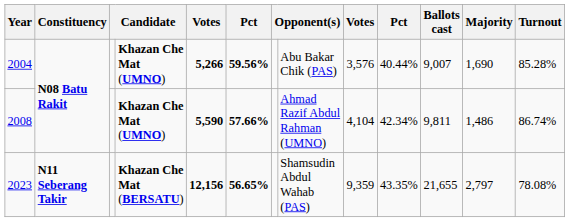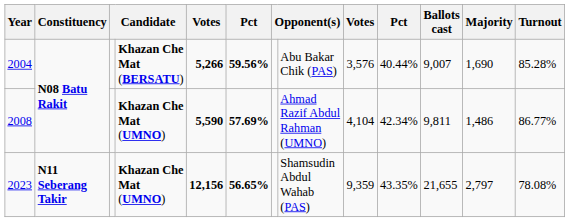 <table class="wikitable" style="margin:0.5em ; font-size:95%">
 <tr>
 <th>Year</th>
 <th>Constituency</th>
 <th colspan=2>Candidate</th>
 <th>Votes</th>
 <th>Pct</th>
 <th colspan=2>Opponent(s)</th>
 <th>Votes</th>
 <th>Pct</th>
 <th>Ballots cast</th>
 <th>Majority</th>
 <th>Turnout</th>
 </tr>
 <tr>
 <td><a href='#'>2004</a></td>
 <td rowspan=2><strong>N08 <a href='#'>Batu Rakit</a></strong></td>
 <td></td>
-<td><strong>Khazan Che Mat</strong> (<a href='#'><strong>UMNO</strong></a>)</td>
+<td><strong>Khazan Che Mat</strong> (<a href='#'><strong>BERSATU</strong></a>)</td>
 <td align=right><strong>5,266</strong></td>
 <td><strong>59.56%</strong></td>
 <td></td>
 <td>Abu Bakar Chik (<a href='#'>PAS</a>)</td>
 <td align=right>3,576</td>
 <td>40.44%</td>
 <td>9,007</td>
 <td>1,690</td>
 <td>85.28%</td>
 </tr>
 <tr>
 <td><a href='#'>2008</a></td>
 <td></td>
 <td><strong>Khazan Che Mat</strong> (<a href='#'><strong>UMNO</strong></a>)</td>
 <td align=right><strong>5,590</strong></td>
-<td><strong>57.66%</strong></td>
+<td><strong>57.69%</strong></td>
 <td></td>
 <td><a href='#'>Ahmad Razif Abdul Rahman</a> (<a href='#'>UMNO</a>)</td>
 <td align=right>4,104</td>
 <td>42.34%</td>
 <td>9,811</td>
 <td>1,486</td>
-<td>86.74%</td>
+<td>86.77%</td>
 </tr>
 <tr>
 <td><a href='#'>2023</a></td>
 <td><strong>N11 <a href='#'>Seberang Takir</a></strong></td>
 <td bgcolor=></td>
-<td><strong>Khazan Che Mat</strong> (<a href='#'><strong>BERSATU</strong></a>)</td>
+<td><strong>Khazan Che Mat</strong> (<a href='#'><strong>UMNO</strong></a>)</td>
 <td align=right><strong>12,156</strong></td>
 <td><strong>56.65%</strong></td>
 <td></td>
 <td>Shamsudin Abdul Wahab (<a href='#'>PAS</a>)</td>
 <td align=right>9,359</td>
 <td>43.35%</td>
 <td>21,655</td>
 <td>2,797</td>
 <td>78.08%</td>
 </tr>
 </table>
